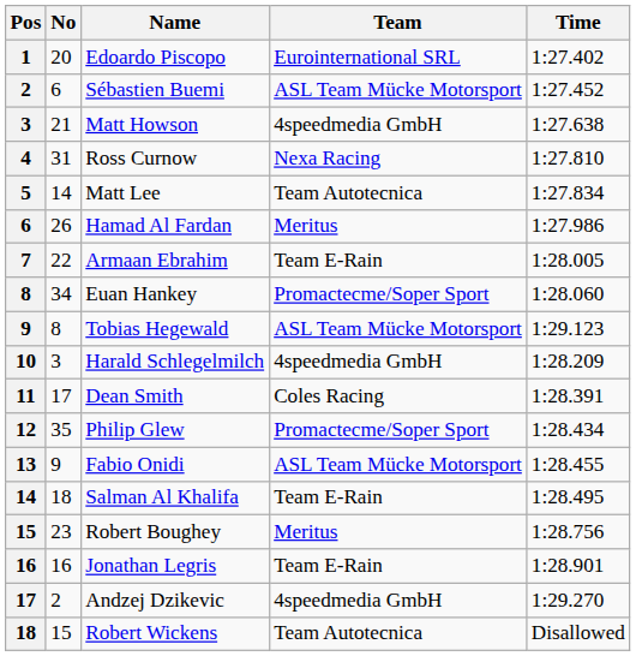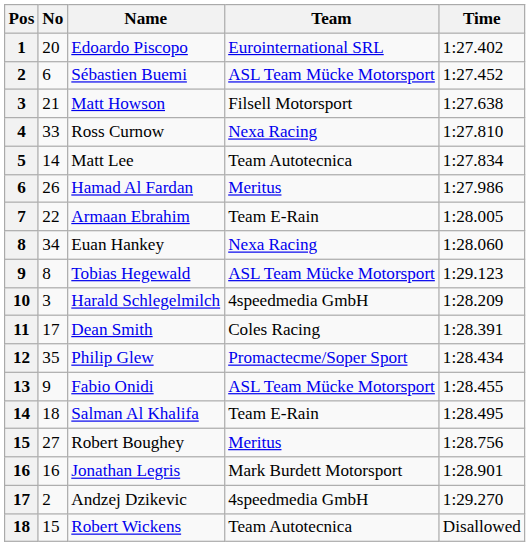 <table class="wikitable" style="font-size: 90%">
 <tr>
 <th>Pos</th>
 <th>No</th>
 <th>Name</th>
 <th>Team</th>
 <th>Time</th>
 </tr>
 <tr>
 <th>1</th>
 <td>20</td>
 <td> <a href='#'>Edoardo Piscopo</a></td>
 <td><a href='#'>Eurointernational SRL</a></td>
 <td>1:27.402</td>
 </tr>
 <tr>
 <th>2</th>
 <td>6</td>
 <td> <a href='#'>Sébastien Buemi</a></td>
 <td><a href='#'>ASL Team Mücke Motorsport</a></td>
 <td>1:27.452</td>
 </tr>
 <tr>
 <th>3</th>
 <td>21</td>
 <td> <a href='#'>Matt Howson</a></td>
-<td>4speedmedia GmbH</td>
+<td>Filsell Motorsport</td>
 <td>1:27.638</td>
 </tr>
 <tr>
 <th>4</th>
-<td>31</td>
+<td>33</td>
 <td> Ross Curnow</td>
 <td><a href='#'>Nexa Racing</a></td>
 <td>1:27.810</td>
 </tr>
 <tr>
 <th>5</th>
 <td>14</td>
 <td> Matt Lee</td>
 <td>Team Autotecnica</td>
 <td>1:27.834</td>
 </tr>
 <tr>
 <th>6</th>
 <td>26</td>
 <td> <a href='#'>Hamad Al Fardan</a></td>
 <td><a href='#'>Meritus</a></td>
 <td>1:27.986</td>
 </tr>
 <tr>
 <th>7</th>
 <td>22</td>
 <td> <a href='#'>Armaan Ebrahim</a></td>
 <td>Team E-Rain</td>
 <td>1:28.005</td>
 </tr>
 <tr>
 <th>8</th>
 <td>34</td>
 <td> Euan Hankey</td>
-<td><a href='#'>Promactecme/Soper Sport</a></td>
+<td><a href='#'>Nexa Racing</a></td>
 <td>1:28.060</td>
 </tr>
 <tr>
 <th>9</th>
 <td>8</td>
 <td> <a href='#'>Tobias Hegewald</a></td>
 <td><a href='#'>ASL Team Mücke Motorsport</a></td>
 <td>1:29.123</td>
 </tr>
 <tr>
 <th>10</th>
 <td>3</td>
 <td> <a href='#'>Harald Schlegelmilch</a></td>
 <td>4speedmedia GmbH</td>
 <td>1:28.209</td>
 </tr>
 <tr>
 <th>11</th>
 <td>17</td>
 <td> <a href='#'>Dean Smith</a></td>
 <td>Coles Racing</td>
 <td>1:28.391</td>
 </tr>
 <tr>
 <th>12</th>
 <td>35</td>
 <td> <a href='#'>Philip Glew</a></td>
 <td><a href='#'>Promactecme/Soper Sport</a></td>
 <td>1:28.434</td>
 </tr>
 <tr>
 <th>13</th>
 <td>9</td>
 <td> <a href='#'>Fabio Onidi</a></td>
 <td><a href='#'>ASL Team Mücke Motorsport</a></td>
 <td>1:28.455</td>
 </tr>
 <tr>
 <th>14</th>
 <td>18</td>
 <td> <a href='#'>Salman Al Khalifa</a></td>
 <td>Team E-Rain</td>
 <td>1:28.495</td>
 </tr>
 <tr>
 <th>15</th>
-<td>23</td>
+<td>27</td>
 <td> Robert Boughey</td>
 <td><a href='#'>Meritus</a></td>
 <td>1:28.756</td>
 </tr>
 <tr>
 <th>16</th>
 <td>16</td>
 <td> <a href='#'>Jonathan Legris</a></td>
-<td>Team E-Rain</td>
+<td>Mark Burdett Motorsport</td>
 <td>1:28.901</td>
 </tr>
 <tr>
 <th>17</th>
 <td>2</td>
 <td> Andzej Dzikevic</td>
 <td>4speedmedia GmbH</td>
 <td>1:29.270</td>
 </tr>
 <tr>
 <th>18</th>
 <td>15</td>
 <td> <a href='#'>Robert Wickens</a></td>
 <td>Team Autotecnica</td>
 <td>Disallowed</td>
 </tr>
 </table>
